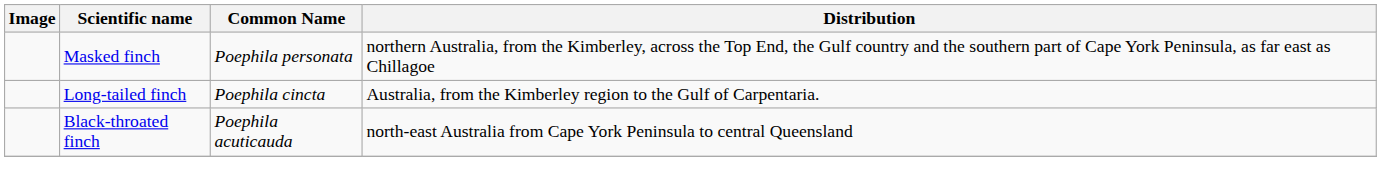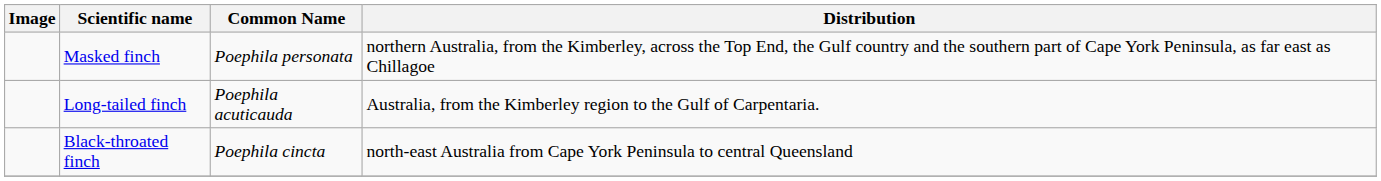 <table class="wikitable">
 <tr>
 <th>Image</th>
 <th>Scientific name</th>
 <th>Common Name</th>
 <th>Distribution</th>
 </tr>
 <tr>
 <td></td>
 <td><a href='#'>Masked finch</a></td>
 <td><em>Poephila personata</em></td>
 <td>northern Australia, from the Kimberley, across the Top End, the Gulf country and the southern part of Cape York Peninsula, as far east as Chillagoe</td>
 </tr>
 <tr>
 <td></td>
 <td><a href='#'>Long-tailed finch</a></td>
-<td><em>Poephila cincta</em></td>
+<td><em>Poephila acuticauda</em></td>
 <td>Australia, from the Kimberley region to the Gulf of Carpentaria.</td>
 </tr>
 <tr>
 <td></td>
 <td><a href='#'>Black-throated finch</a></td>
-<td><em>Poephila acuticauda</em></td>
+<td><em>Poephila cincta</em></td>
 <td>north-east Australia from Cape York Peninsula to central Queensland</td>
 </tr>
 <tr>
 </tr>
 </table>
